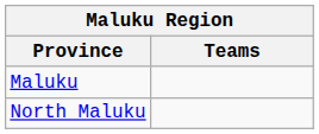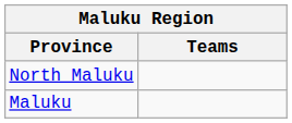 <table class="wikitable sortable">
 <tr>
 <th colspan="2"><strong>Maluku Region</strong></th>
 </tr>
 <tr>
 <th style="width:47%;">Province</th>
 <th style="width:53%;">Teams</th>
 </tr>
 <tr>
+<td> <a href='#'>North Maluku</a></td>
+<td></td>
+</tr>
+<tr>
 <td> <a href='#'>Maluku</a></td>
 <td></td>
 </tr>
-<tr>
-<td> <a href='#'>North Maluku</a></td>
-<td></td>
-</tr>
 </table>
